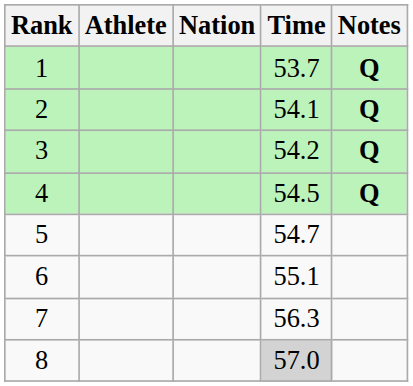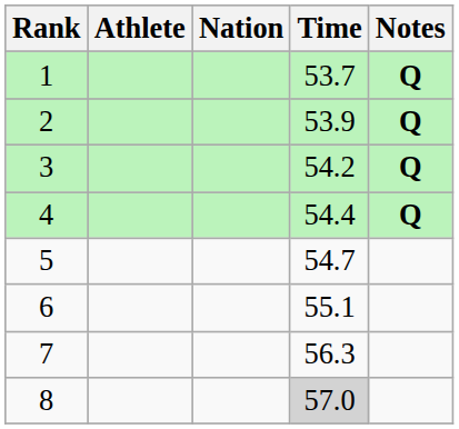 <table class="wikitable sortable" style="text-align:center">
 <tr>
 <th>Rank</th>
 <th>Athlete</th>
 <th>Nation</th>
 <th>Time</th>
 <th>Notes</th>
 </tr>
 <tr bgcolor=#bbf3bb>
 <td>1</td>
 <td align=left></td>
 <td align=left></td>
 <td>53.7</td>
 <td><strong>Q</strong></td>
 </tr>
 <tr bgcolor=#bbf3bb>
 <td>2</td>
 <td align=left></td>
 <td align=left></td>
-<td>54.1</td>
+<td>53.9</td>
 <td><strong>Q</strong></td>
 </tr>
 <tr bgcolor=#bbf3bb>
 <td>3</td>
 <td align=left></td>
 <td align=left></td>
 <td>54.2</td>
 <td><strong>Q</strong></td>
 </tr>
 <tr bgcolor=#bbf3bb>
 <td>4</td>
 <td align=left></td>
 <td align=left></td>
-<td>54.5</td>
+<td>54.4</td>
 <td><strong>Q</strong></td>
 </tr>
 <tr>
 <td>5</td>
 <td align=left></td>
 <td align=left></td>
 <td>54.7</td>
 <td></td>
 </tr>
 <tr>
 <td>6</td>
 <td align=left></td>
 <td align=left></td>
 <td>55.1</td>
 <td></td>
 </tr>
 <tr>
 <td>7</td>
 <td align=left></td>
 <td align=left></td>
 <td>56.3</td>
 <td></td>
 </tr>
 <tr>
 <td>8</td>
 <td align=left></td>
 <td align=left></td>
 <td style="background: lightgrey;">57.0</td>
 <td></td>
 </tr>
 </table>
